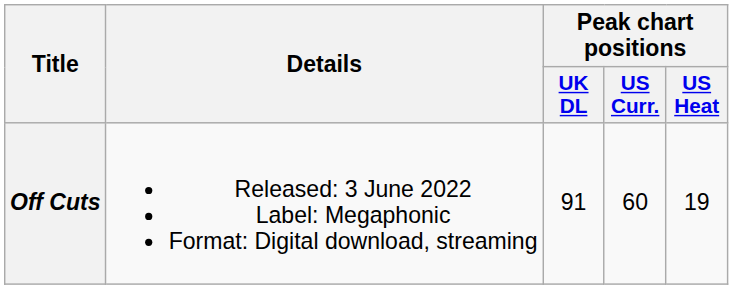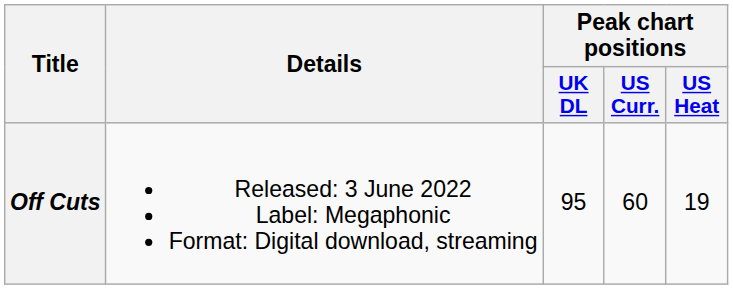 <table class="wikitable plainrowheaders" style="text-align:center;">
 <tr>
 <th scope="col" rowspan="2">Title</th>
 <th scope="col" rowspan="2">Details</th>
 <th scope="col" colspan="3">Peak chart positions</th>
 </tr>
 <tr>
 <th scope="col" style="width:2.5em;font-size:90%;"><a href='#'>UK<br>DL</a><br></th>
 <th scope="col" style="width:2.5em;font-size:90%;"><a href='#'>US<br>Curr.</a><br></th>
 <th scope="col" style="width:2.5em;font-size:90%;"><a href='#'>US<br>Heat</a><br></th>
 </tr>
 <tr>
 <th scope="row"><em>Off Cuts</em></th>
 <td><br><ul><li>Released: 3 June 2022</li><li>Label: Megaphonic</li><li>Format: Digital download, streaming</li></ul></td>
-<td>91</td>
+<td>95</td>
 <td>60</td>
 <td>19</td>
 </tr>
 </table>
